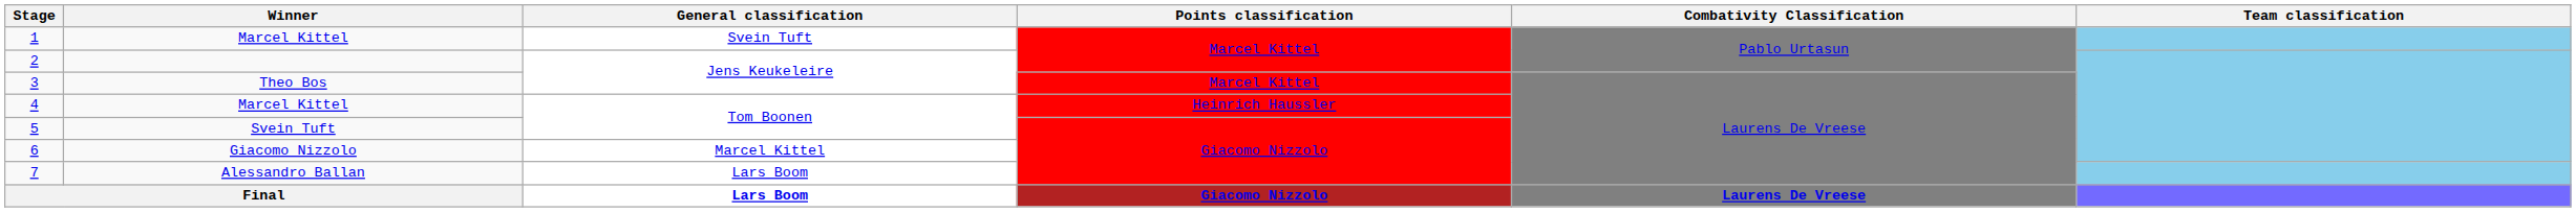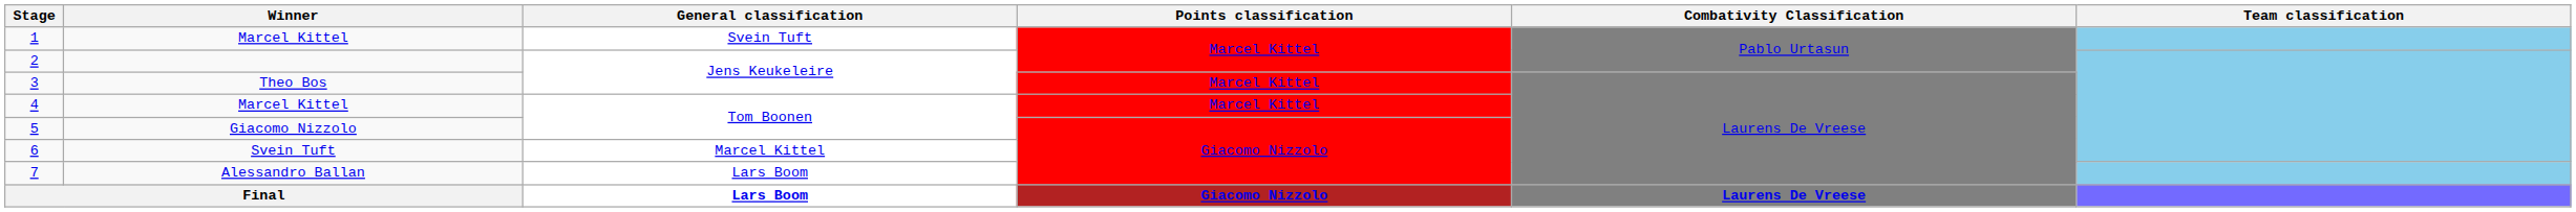 <table class="wikitable" style="text-align: center; font-size:smaller;">
 <tr style="background-color: #efefef;">
 <th width="1%">Stage</th>
 <th width="13%">Winner</th>
 <th width="14%">General classification<br></th>
 <th width="14%">Points classification<br></th>
 <th width="16%">Combativity Classification<br></th>
 <th width="14%">Team classification<br></th>
 </tr>
 <tr>
 <td><a href='#'>1</a></td>
 <td><a href='#'>Marcel Kittel</a></td>
 <td style="background:white;"><a href='#'>Svein Tuft</a></td>
 <td style="background:red;" rowspan=2><a href='#'>Marcel Kittel</a></td>
 <td style="background:grey;" rowspan=2><a href='#'>Pablo Urtasun</a></td>
 <td style="background:skyblue;"></td>
 </tr>
 <tr>
 <td><a href='#'>2</a></td>
 <td></td>
 <td style="background:white;" rowspan=2><a href='#'>Jens Keukeleire</a></td>
 <td style="background:skyblue;" rowspan=5></td>
 </tr>
 <tr>
 <td><a href='#'>3</a></td>
 <td><a href='#'>Theo Bos</a></td>
 <td style="background:red;"><a href='#'>Marcel Kittel</a></td>
 <td style="background:grey;" rowspan=5><a href='#'>Laurens De Vreese</a></td>
 </tr>
 <tr>
 <td><a href='#'>4</a></td>
 <td><a href='#'>Marcel Kittel</a></td>
 <td style="background:white;" rowspan=2><a href='#'>Tom Boonen</a></td>
-<td style="background:red;"><a href='#'>Heinrich Haussler</a></td>
+<td style="background:red;"><a href='#'>Marcel Kittel</a></td>
 </tr>
 <tr>
 <td><a href='#'>5</a></td>
-<td><a href='#'>Svein Tuft</a></td>
+<td><a href='#'>Giacomo Nizzolo</a></td>
 <td style="background:red;" rowspan=3><a href='#'>Giacomo Nizzolo</a></td>
 </tr>
 <tr>
 <td><a href='#'>6</a></td>
-<td><a href='#'>Giacomo Nizzolo</a></td>
+<td><a href='#'>Svein Tuft</a></td>
 <td style="background:white;"><a href='#'>Marcel Kittel</a></td>
 </tr>
 <tr>
 <td><a href='#'>7</a></td>
 <td><a href='#'>Alessandro Ballan</a></td>
 <td style="background:white;"><a href='#'>Lars Boom</a></td>
 <td style="background:skyblue;"></td>
 </tr>
 <tr>
 <th colspan=2><strong>Final</strong></th>
 <th style="background:white;"><a href='#'>Lars Boom</a></th>
 <th style="background:#B22222;"><a href='#'>Giacomo Nizzolo</a></th>
 <th style="background:grey;"><a href='#'>Laurens De Vreese</a></th>
 <th style="background:#736AFF;"></th>
 </tr>
 </table>
